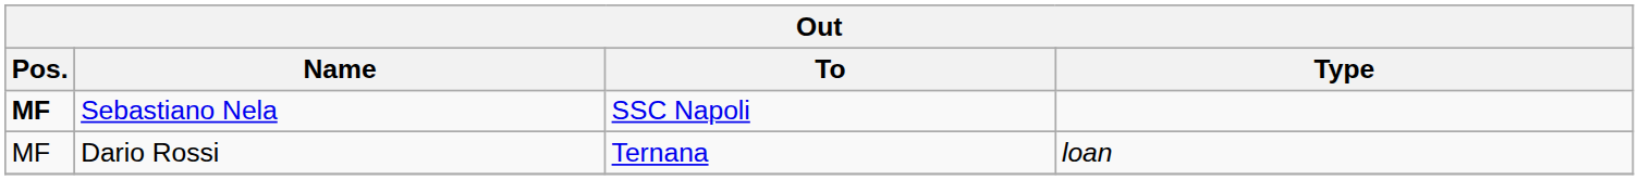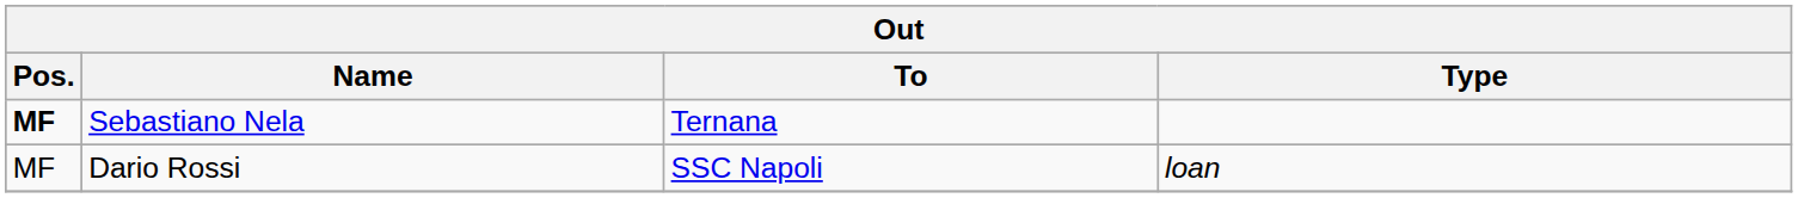 <table class="wikitable" style="font-size:90%; width:99%">
 <tr>
 <th colspan="4">Out</th>
 </tr>
 <tr>
 <th width=3%>Pos.</th>
 <th width=33%>Name</th>
 <th width=28%>To</th>
 <th width=36%>Type</th>
 </tr>
 <tr>
 <td><strong>MF</strong></td>
 <td><a href='#'>Sebastiano Nela</a></td>
-<td><a href='#'>SSC Napoli</a></td>
+<td><a href='#'>Ternana</a></td>
 <td></td>
 </tr>
 <tr>
 <td>MF</td>
 <td>Dario Rossi</td>
-<td><a href='#'>Ternana</a></td>
+<td><a href='#'>SSC Napoli</a></td>
 <td><em>loan</em></td>
 </tr>
 <tr>
 </tr>
 </table>
